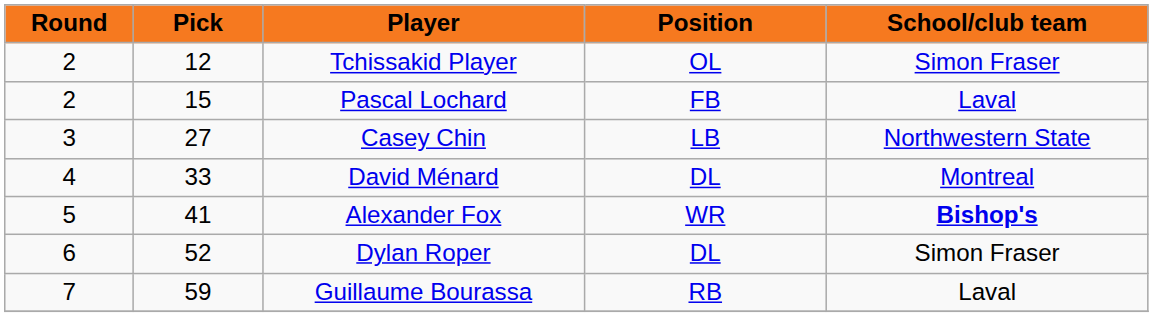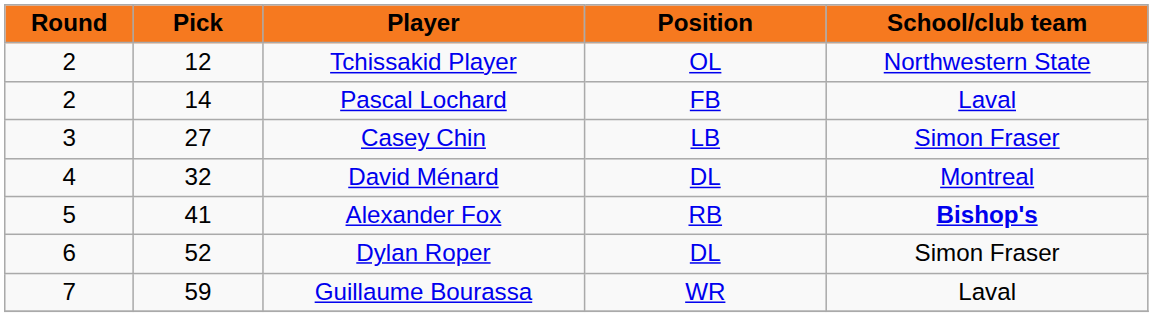 <table class="wikitable sortable">
 <tr>
 <th style="background:#F6791F;color:black;"  width="8%">Round</th>
 <th style="background:#F6791F;color:black;"  width="8%">Pick</th>
 <th style="background:#F6791F;color:black;"  width="20%">Player</th>
 <th style="background:#F6791F;color:black;"  width="15%">Position</th>
 <th style="background:#F6791F;color:black;"  width="20%">School/club team</th>
 </tr>
 <tr align="center">
 <td align=center>2</td>
 <td>12</td>
 <td><a href='#'>Tchissakid Player</a></td>
 <td><a href='#'>OL</a></td>
-<td><a href='#'>Simon Fraser</a></td>
+<td><a href='#'>Northwestern State</a></td>
 </tr>
 <tr align="center">
 <td align=center>2</td>
-<td>15</td>
+<td>14</td>
 <td><a href='#'>Pascal Lochard</a></td>
 <td><a href='#'>FB</a></td>
 <td><a href='#'>Laval</a></td>
 </tr>
 <tr align="center">
 <td align=center>3</td>
 <td>27</td>
 <td><a href='#'>Casey Chin</a></td>
 <td><a href='#'>LB</a></td>
-<td><a href='#'>Northwestern State</a></td>
+<td><a href='#'>Simon Fraser</a></td>
 </tr>
 <tr align="center">
 <td align=center>4</td>
-<td>33</td>
+<td>32</td>
 <td><a href='#'>David Ménard</a></td>
 <td><a href='#'>DL</a></td>
 <td><a href='#'>Montreal</a></td>
 </tr>
 <tr align="center">
 <td align=center>5</td>
 <td>41</td>
 <td><a href='#'>Alexander Fox</a></td>
-<td><a href='#'>WR</a></td>
+<td><a href='#'>RB</a></td>
 <td><strong><a href='#'>Bishop's</a></strong></td>
 </tr>
 <tr align="center">
 <td align=center>6</td>
 <td>52</td>
 <td><a href='#'>Dylan Roper</a></td>
 <td><a href='#'>DL</a></td>
 <td>Simon Fraser</td>
 </tr>
 <tr align="center">
 <td align=center>7</td>
 <td>59</td>
 <td><a href='#'>Guillaume Bourassa</a></td>
-<td><a href='#'>RB</a></td>
+<td><a href='#'>WR</a></td>
 <td>Laval</td>
 </tr>
 <tr>
 </tr>
 </table>
